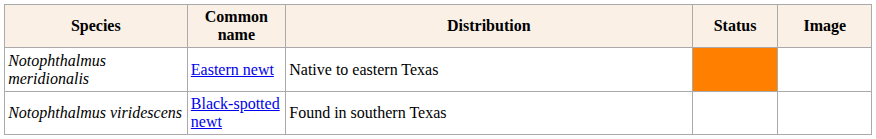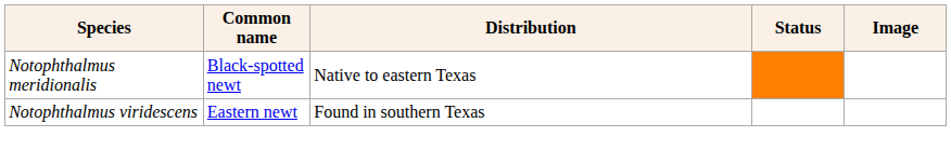 <table class="sortable wikitable plainrowheaders" border="0" style="background:#ffffff" align="top" class="sortable wikitable">
 <tr –>
 <th scope="col" style="background-color:Linen; color:Black" width=200 px>Species</th>
 <th scope="col" style="background-color:Linen; color:Black" width=100 px>Common name</th>
 <th scope="col" style="background:Linen; color:Black" width=500 px>Distribution</th>
 <th scope="col" style="background-color:Linen; color:Black" width=90 px>Status</th>
 <th scope="col" style="background:Linen; color:Black" width=100 px>Image</th>
 </tr>
 <tr>
 <td !scope="row" style="background:#ffffff"><em>Notophthalmus meridionalis</em></td>
-<td><a href='#'>Eastern newt</a></td>
+<td><a href='#'>Black-spotted newt</a></td>
 <td>Native to eastern Texas</td>
 <td style="background: #FF8000; text-align:center;"></td>
 <td></td>
 </tr>
 <tr>
 <td !scope="row" style="background:#ffffff"><em>Notophthalmus viridescens</em></td>
-<td><a href='#'>Black-spotted newt</a></td>
+<td><a href='#'>Eastern newt</a></td>
 <td>Found in southern Texas</td>
 <td style="text-align:center;"></td>
 <td></td>
 </tr>
 <tr>
 </tr>
 </table>
